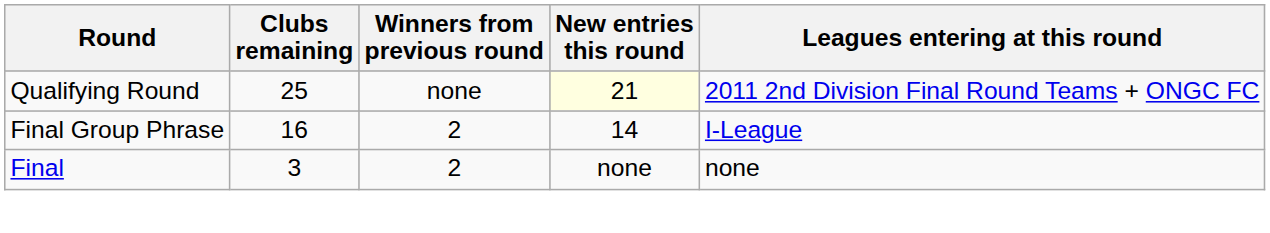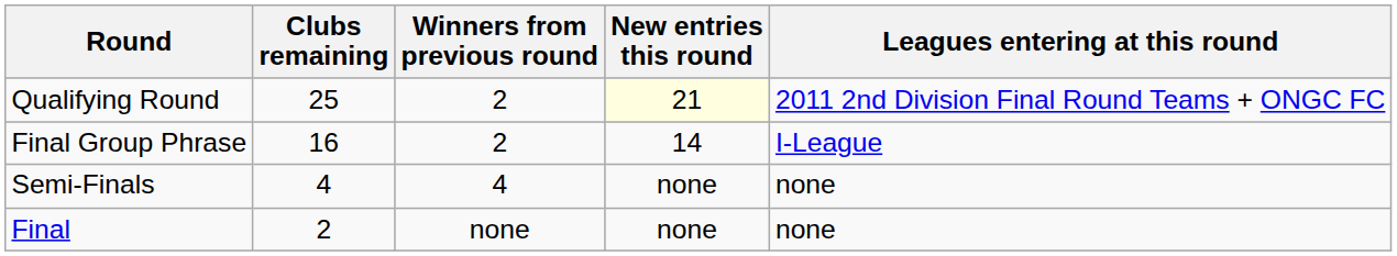 <table class="wikitable">
 <tr>
 <th>Round</th>
 <th>Clubs<br>remaining</th>
 <th>Winners from<br>previous round</th>
 <th>New entries<br>this round</th>
 <th>Leagues entering at this round</th>
 </tr>
 <tr>
 <td>Qualifying Round</td>
 <td style="text-align:center;">25</td>
-<td style="text-align:center;">none</td>
+<td style="text-align:center;">2</td>
 <td style="background: lightyellow; text-align:center;">21</td>
 <td><a href='#'>2011 2nd Division Final Round Teams</a> + <a href='#'>ONGC FC</a></td>
 </tr>
 <tr>
 <td>Final Group Phrase</td>
 <td style="text-align:center;">16</td>
 <td style="text-align:center;">2</td>
 <td style="text-align:center;">14</td>
 <td><a href='#'>I-League</a></td>
 </tr>
 <tr>
+<td>Semi-Finals</td>
+<td style="text-align:center;">4</td>
+<td style="text-align:center;">4</td>
+<td style="text-align:center;">none</td>
+<td>none</td>
+</tr>
+<tr>
 <td><a href='#'>Final</a></td>
-<td style="text-align:center;">3</td>
 <td style="text-align:center;">2</td>
+<td style="text-align:center;">none</td>
 <td style="text-align:center;">none</td>
 <td>none</td>
 </tr>
 </table>
